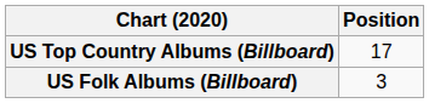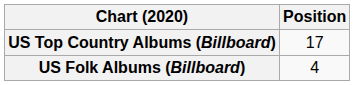 <table class="wikitable sortable plainrowheaders" style="text-align:center">
 <tr>
 <th scope="col">Chart (2020)</th>
 <th scope="col">Position</th>
 </tr>
 <tr>
 <th scope="row">US Top Country Albums (<em>Billboard</em>)</th>
 <td>17</td>
 </tr>
 <tr>
 <th scope="row">US Folk Albums (<em>Billboard</em>)</th>
-<td>3</td>
+<td>4</td>
 </tr>
 </table>
